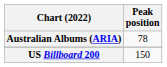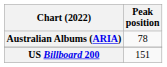 <table class="wikitable sortable plainrowheaders" style="text-align:center">
 <tr>
 <th scope="col">Chart (2022)</th>
 <th scope="col">Peak<br>position</th>
 </tr>
 <tr>
 <th scope="row">Australian Albums (<a href='#'>ARIA</a>)</th>
 <td>78</td>
 </tr>
 <tr>
 </tr>
 <tr>
 </tr>
 <tr>
 </tr>
 <tr>
 </tr>
 <tr>
 </tr>
 <tr>
 </tr>
 <tr>
 </tr>
 <tr>
 </tr>
 <tr>
 </tr>
 <tr>
 <th scope="row">US <a href='#'><em>Billboard</em> 200</a></th>
-<td>150</td>
+<td>151</td>
 </tr>
 </table>
